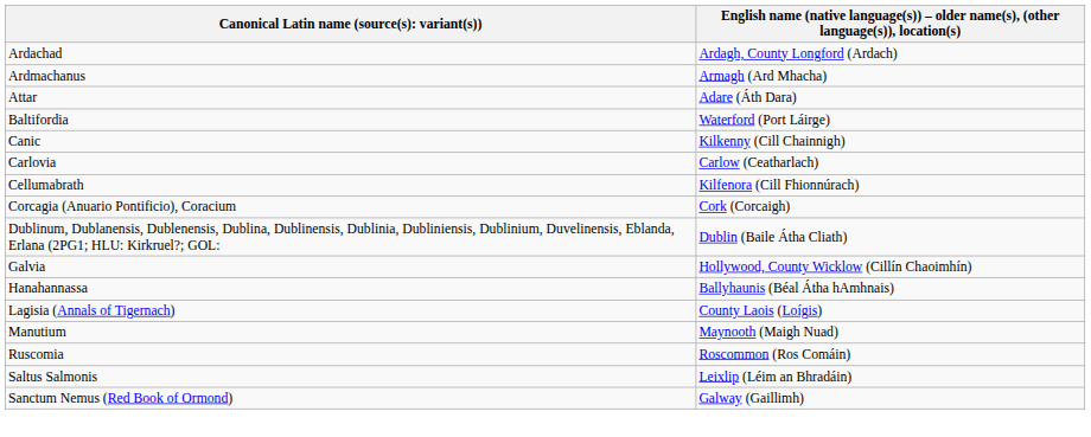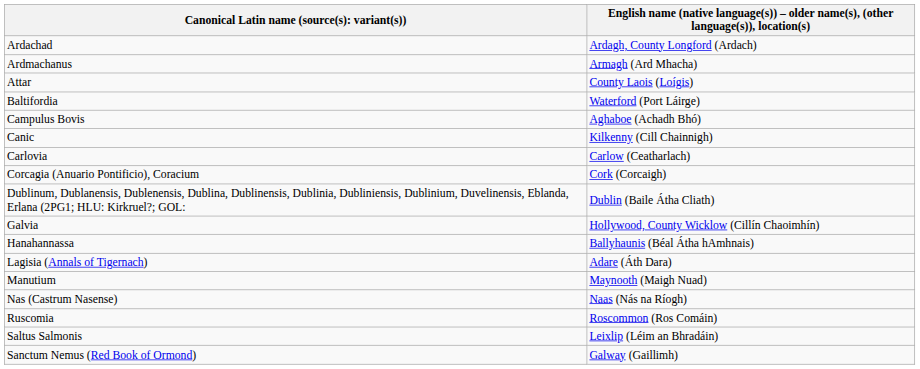 <table class="wikitable">
 <tr>
 <th>Canonical Latin name (source(s): variant(s))</th>
 <th>English name (native language(s)) – older name(s), (other language(s)), location(s)</th>
 </tr>
 <tr>
 <td>Ardachad</td>
 <td><a href='#'>Ardagh, County Longford</a> (Ardach)</td>
 </tr>
 <tr>
 <td>Ardmachanus</td>
 <td><a href='#'>Armagh</a> (Ard Mhacha)</td>
 </tr>
 <tr>
 <td>Attar</td>
-<td><a href='#'>Adare</a> (Áth Dara)</td>
+<td><a href='#'>County Laois</a> (<a href='#'>Loígis</a>)</td>
 </tr>
 <tr>
 <td>Baltifordia</td>
 <td><a href='#'>Waterford</a> (Port Láirge)</td>
+</tr>
+<tr>
+<td>Campulus Bovis</td>
+<td><a href='#'>Aghaboe</a> (Achadh Bhó)</td>
 </tr>
 <tr>
 <td>Canic</td>
 <td><a href='#'>Kilkenny</a> (Cill Chainnigh)</td>
 </tr>
 <tr>
 <td>Carlovia</td>
 <td><a href='#'>Carlow</a> (Ceatharlach)</td>
-</tr>
-<tr>
-<td>Cellumabrath</td>
-<td><a href='#'>Kilfenora</a> (Cill Fhionnúrach)</td>
 </tr>
 <tr>
 <td>Corcagia (Anuario Pontificio), Coracium</td>
 <td><a href='#'>Cork</a> (Corcaigh)</td>
 </tr>
 <tr>
 <td>Dublinum, Dublanensis, Dublenensis, Dublina, Dublinensis, Dublinia, Dubliniensis, Dublinium, Duvelinensis, Eblanda, Erlana (2PG1; HLU: Kirkruel?; GOL:</td>
 <td><a href='#'>Dublin</a> (Baile Átha Cliath)</td>
 </tr>
 <tr>
 <td>Galvia</td>
 <td><a href='#'>Hollywood, County Wicklow</a> (Cillín Chaoimhín)</td>
 </tr>
 <tr>
 <td>Hanahannassa</td>
 <td><a href='#'>Ballyhaunis</a> (Béal Átha hAmhnais)</td>
 </tr>
 <tr>
 <td>Lagisia (<a href='#'>Annals of Tigernach</a>)</td>
-<td><a href='#'>County Laois</a> (<a href='#'>Loígis</a>)</td>
+<td><a href='#'>Adare</a> (Áth Dara)</td>
 </tr>
 <tr>
 <td>Manutium</td>
 <td><a href='#'>Maynooth</a> (Maigh Nuad)</td>
+</tr>
+<tr>
+<td>Nas (Castrum Nasense)</td>
+<td><a href='#'>Naas</a> (Nás na Ríogh)</td>
 </tr>
 <tr>
 <td>Ruscomia</td>
 <td><a href='#'>Roscommon</a> (Ros Comáin)</td>
 </tr>
 <tr>
 <td>Saltus Salmonis</td>
 <td><a href='#'>Leixlip</a> (Léim an Bhradáin)</td>
 </tr>
 <tr>
 <td>Sanctum Nemus (<a href='#'>Red Book of Ormond</a>)</td>
 <td><a href='#'>Galway</a> (Gaillimh)</td>
 </tr>
 </table>
